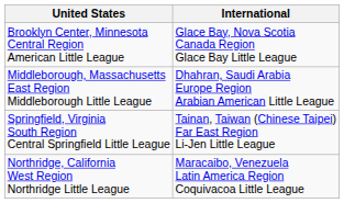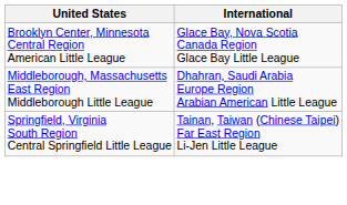 <table class="wikitable">
 <tr>
 <th>United States</th>
 <th>International</th>
 </tr>
 <tr>
 <td> <a href='#'>Brooklyn Center, Minnesota</a><br><a href='#'>Central Region</a><br>American Little League</td>
 <td> <a href='#'>Glace Bay, Nova Scotia</a><br> <a href='#'>Canada Region</a><br>Glace Bay Little League</td>
 </tr>
 <tr>
 <td> <a href='#'>Middleborough, Massachusetts</a><br><a href='#'>East Region</a><br>Middleborough Little League</td>
 <td> <a href='#'>Dhahran, Saudi Arabia</a><br><a href='#'>Europe Region</a><br><a href='#'>Arabian American</a> Little League</td>
 </tr>
 <tr>
 <td> <a href='#'>Springfield, Virginia</a><br><a href='#'>South Region</a><br>Central Springfield Little League</td>
 <td> <a href='#'>Tainan</a>, <a href='#'>Taiwan</a> (<a href='#'>Chinese Taipei</a>)<br><a href='#'>Far East Region</a><br>Li-Jen Little League</td>
 </tr>
-<tr>
-<td> <a href='#'>Northridge, California</a><br><a href='#'>West Region</a><br>Northridge Little League</td>
-<td> <a href='#'>Maracaibo, Venezuela</a><br><a href='#'>Latin America Region</a><br>Coquivacoa Little League</td>
-</tr>
 </table>
